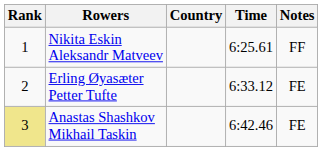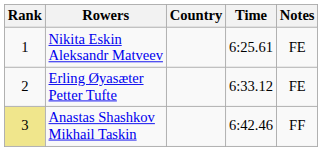 <table class="wikitable" style="text-align:center">
 <tr>
 <th>Rank</th>
 <th>Rowers</th>
 <th>Country</th>
 <th>Time</th>
 <th>Notes</th>
 </tr>
 <tr>
 <td>1</td>
 <td align="left"><a href='#'>Nikita Eskin</a><br><a href='#'>Aleksandr Matveev</a></td>
 <td align="left"></td>
 <td>6:25.61</td>
-<td>FF</td>
+<td>FE</td>
 </tr>
 <tr>
 <td>2</td>
 <td align="left"><a href='#'>Erling Øyasæter</a><br><a href='#'>Petter Tufte</a></td>
 <td align="left"></td>
 <td>6:33.12</td>
 <td>FE</td>
 </tr>
 <tr>
 <td style="background: khaki;">3</td>
 <td align="left"><a href='#'>Anastas Shashkov</a><br><a href='#'>Mikhail Taskin</a></td>
 <td align="left"></td>
 <td>6:42.46</td>
-<td>FE</td>
+<td>FF</td>
 </tr>
 </table>
